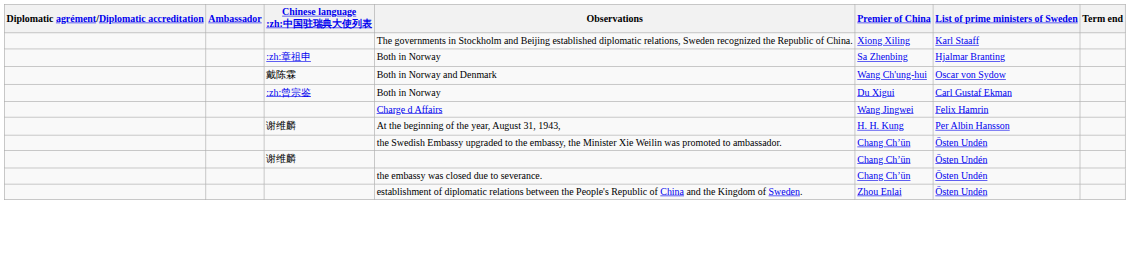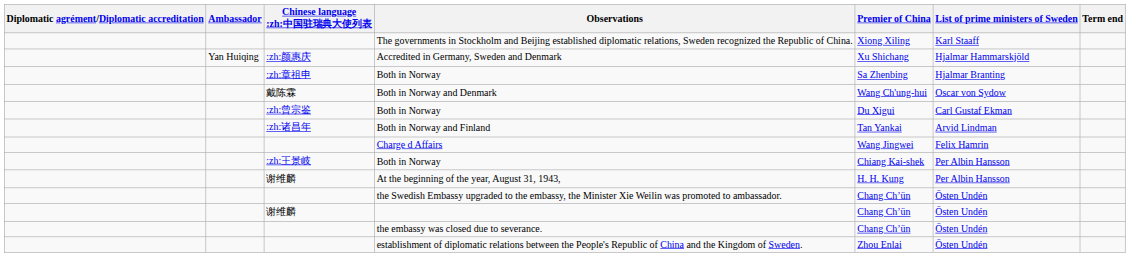 <table class="wikitable sortable">
 <tr>
 <th>Diplomatic <a href='#'>agrément</a>/<a href='#'>Diplomatic accreditation</a></th>
 <th><a href='#'>Ambassador</a></th>
 <th><a href='#'>Chinese language</a><br><a href='#'>:zh:中国驻瑞典大使列表</a></th>
 <th>Observations</th>
 <th><a href='#'>Premier of China</a></th>
 <th><a href='#'>List of prime ministers of Sweden</a></th>
 <th>Term end</th>
 </tr>
 <tr>
 <td></td>
 <td></td>
 <td></td>
 <td>The governments in Stockholm and Beijing established diplomatic relations, Sweden recognized the Republic of China.</td>
 <td><a href='#'>Xiong Xiling</a></td>
 <td><a href='#'>Karl Staaff</a></td>
+<td></td>
+</tr>
+<tr>
+<td></td>
+<td>Yan Huiqing</td>
+<td><a href='#'>:zh:颜惠庆</a></td>
+<td>Accredited in Germany, Sweden and Denmark</td>
+<td><a href='#'>Xu Shichang</a></td>
+<td><a href='#'>Hjalmar Hammarskjöld</a></td>
 <td></td>
 </tr>
 <tr>
 <td></td>
 <td></td>
 <td><a href='#'>:zh:章祖申</a></td>
 <td>Both in Norway</td>
 <td><a href='#'>Sa Zhenbing</a></td>
 <td><a href='#'>Hjalmar Branting</a></td>
 <td></td>
 </tr>
 <tr>
 <td></td>
 <td></td>
 <td>戴陈霖</td>
 <td>Both in Norway and Denmark</td>
 <td><a href='#'>Wang Ch'ung-hui</a></td>
 <td><a href='#'>Oscar von Sydow</a></td>
 <td></td>
 </tr>
 <tr>
 <td></td>
 <td></td>
 <td><a href='#'>:zh:曾宗鉴</a></td>
 <td>Both in Norway</td>
 <td><a href='#'>Du Xigui</a></td>
 <td><a href='#'>Carl Gustaf Ekman</a></td>
 <td></td>
 </tr>
 <tr>
 <td></td>
 <td></td>
+<td><a href='#'>:zh:诸昌年</a></td>
+<td>Both in Norway and Finland</td>
+<td><a href='#'>Tan Yankai</a></td>
+<td><a href='#'>Arvid Lindman</a></td>
+<td></td>
+</tr>
+<tr>
+<td></td>
+<td></td>
 <td></td>
 <td><a href='#'>Charge d Affairs</a></td>
 <td><a href='#'>Wang Jingwei</a></td>
 <td><a href='#'>Felix Hamrin</a></td>
+<td></td>
+</tr>
+<tr>
+<td></td>
+<td></td>
+<td><a href='#'>:zh:王景岐</a></td>
+<td>Both in Norway</td>
+<td><a href='#'>Chiang Kai-shek</a></td>
+<td><a href='#'>Per Albin Hansson</a></td>
 <td></td>
 </tr>
 <tr>
 <td></td>
 <td></td>
 <td>谢维麟</td>
 <td>At the beginning of the year, August 31, 1943,</td>
 <td><a href='#'>H. H. Kung</a></td>
 <td><a href='#'>Per Albin Hansson</a></td>
 <td></td>
 </tr>
 <tr>
 <td></td>
 <td></td>
 <td></td>
 <td>the Swedish Embassy upgraded to the embassy, the Minister Xie Weilin was promoted to ambassador.</td>
 <td><a href='#'>Chang Ch’ün</a></td>
 <td><a href='#'>Östen Undén</a></td>
 <td></td>
 </tr>
 <tr>
 <td></td>
 <td></td>
 <td>谢维麟</td>
 <td></td>
 <td><a href='#'>Chang Ch’ün</a></td>
 <td><a href='#'>Östen Undén</a></td>
 <td></td>
 </tr>
 <tr>
 <td></td>
 <td></td>
 <td></td>
 <td>the embassy was closed due to severance.</td>
 <td><a href='#'>Chang Ch’ün</a></td>
 <td><a href='#'>Östen Undén</a></td>
 <td></td>
 </tr>
 <tr>
 <td></td>
 <td></td>
 <td></td>
 <td>establishment of diplomatic relations between the People's Republic of <a href='#'>China</a> and the Kingdom of <a href='#'>Sweden</a>.</td>
 <td><a href='#'>Zhou Enlai</a></td>
 <td><a href='#'>Östen Undén</a></td>
 <td></td>
 </tr>
 </table>
